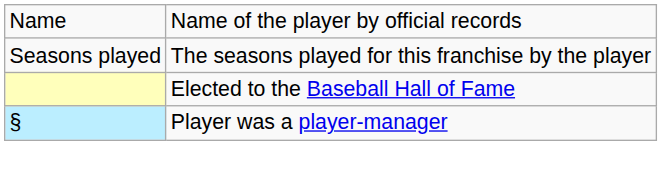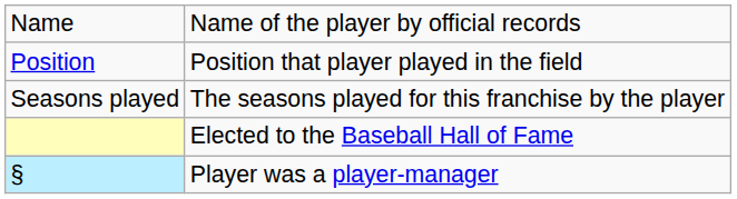 <table class="wikitable">
 <tr>
 <td>Name</td>
 <td>Name of the player by official records</td>
+</tr>
+<tr>
+<td><a href='#'>Position</a></td>
+<td>Position that player played in the field</td>
 </tr>
 <tr>
 <td>Seasons played</td>
 <td>The seasons played for this franchise by the player</td>
 </tr>
 <tr>
 <td style="background-color: #ffffbb"></td>
 <td>Elected to the <a href='#'>Baseball Hall of Fame</a></td>
 </tr>
 <tr>
 <td style="background-color: #bbeeff">§</td>
 <td>Player was a <a href='#'>player-manager</a></td>
 </tr>
 </table>
